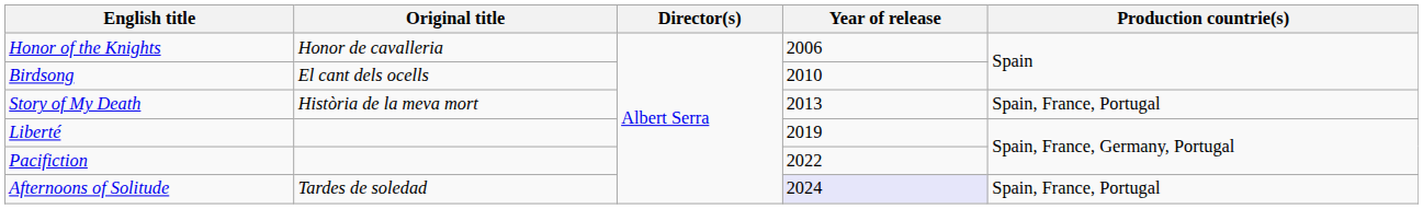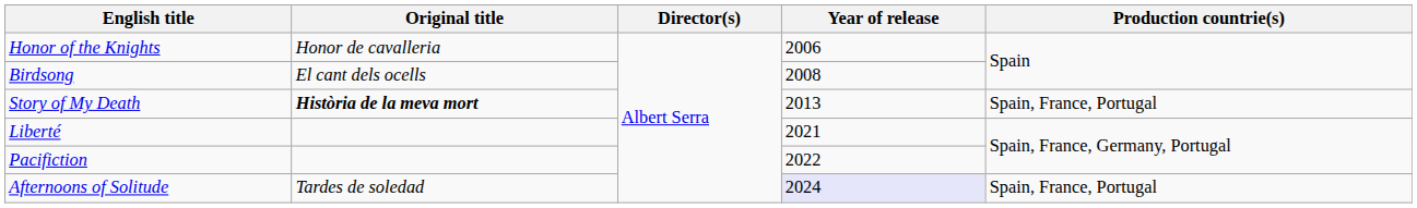 <table class="sortable wikitable" style="width:100%; margin-bottom:4px" cellpadding="5">
 <tr>
 <th scope="col">English title</th>
 <th scope="col">Original title</th>
 <th scope="col">Director(s)</th>
 <th scope="col">Year of release</th>
 <th scope="col">Production countrie(s)</th>
 </tr>
 <tr>
 <td><em><a href='#'>Honor of the Knights</a></em></td>
 <td><em>Honor de cavalleria</em></td>
 <td rowspan="6"><a href='#'>Albert Serra</a></td>
 <td>2006</td>
 <td rowspan="2">Spain</td>
 </tr>
 <tr>
 <td><em><a href='#'>Birdsong</a></em></td>
 <td><em>El cant dels ocells</em></td>
-<td>2010</td>
+<td>2008</td>
 </tr>
 <tr>
 <td><em><a href='#'>Story of My Death</a></em></td>
-<td><em>Història de la meva mort</em></td>
+<td><strong><em>Història de la meva mort</em></strong></td>
 <td>2013</td>
 <td>Spain, France, Portugal</td>
 </tr>
 <tr>
 <td><em><a href='#'>Liberté</a></em></td>
 <td></td>
-<td>2019</td>
+<td>2021</td>
 <td rowspan="2">Spain, France, Germany, Portugal</td>
 </tr>
 <tr>
 <td><em><a href='#'>Pacifiction</a></em></td>
 <td></td>
 <td>2022</td>
 </tr>
 <tr>
 <td><em><a href='#'>Afternoons of Solitude</a></em></td>
 <td><em>Tardes de soledad</em></td>
 <td style="background: lavender;">2024</td>
 <td>Spain, France, Portugal</td>
 </tr>
 </table>
